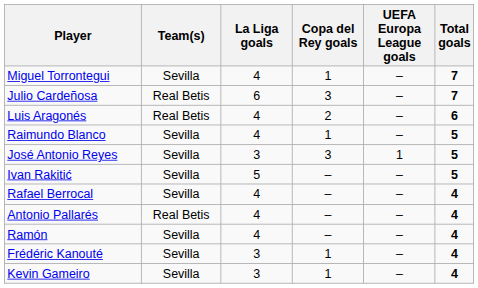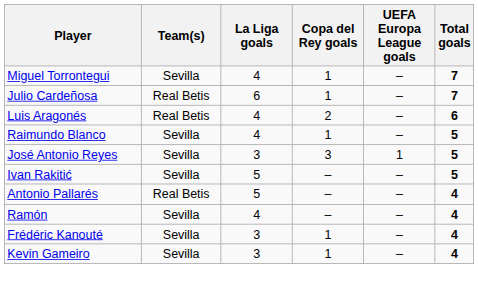 <table class="wikitable sortable" style="font-size:95%; text-align:center">
 <tr>
 <th style="width:160px;">Player</th>
 <th style="width:90px;">Team(s)</th>
 <th style="width:80px;">La Liga goals</th>
 <th style="width:80px;">Copa del Rey goals</th>
 <th style="width:80px;">UEFA Europa League goals</th>
 <th style="width:40px;">Total goals</th>
 </tr>
 <tr>
 <td style="text-align:left;"> <a href='#'>Miguel Torrontegui</a></td>
 <td>Sevilla</td>
 <td>4</td>
 <td>1</td>
 <td>–</td>
 <td><strong>7</strong></td>
 </tr>
 <tr>
 <td style="text-align:left;"> <a href='#'>Julio Cardeñosa</a></td>
 <td>Real Betis</td>
 <td>6</td>
-<td>3</td>
+<td>1</td>
 <td>–</td>
 <td><strong>7</strong></td>
 </tr>
 <tr>
 <td style="text-align:left;"> <a href='#'>Luis Aragonés</a></td>
 <td>Real Betis</td>
 <td>4</td>
 <td>2</td>
 <td>–</td>
 <td><strong>6</strong></td>
 </tr>
 <tr>
 <td style="text-align:left;"> <a href='#'>Raimundo Blanco</a></td>
 <td>Sevilla</td>
 <td>4</td>
 <td>1</td>
 <td>–</td>
 <td><strong>5</strong></td>
 </tr>
 <tr>
 <td style="text-align:left;"> <a href='#'>José Antonio Reyes</a></td>
 <td>Sevilla</td>
 <td>3</td>
 <td>3</td>
 <td>1</td>
 <td><strong>5</strong></td>
 </tr>
 <tr>
 <td style="text-align:left;"> <a href='#'>Ivan Rakitić</a></td>
 <td>Sevilla</td>
 <td>5</td>
 <td>–</td>
 <td>–</td>
 <td><strong>5</strong></td>
 </tr>
 <tr>
-<td style="text-align:left;"> <a href='#'>Rafael Berrocal</a></td>
-<td>Sevilla</td>
-<td>4</td>
-<td>–</td>
-<td>–</td>
-<td><strong>4</strong></td>
-</tr>
-<tr>
 <td style="text-align:left;"> <a href='#'>Antonio Pallarés</a></td>
 <td>Real Betis</td>
-<td>4</td>
+<td>5</td>
 <td>–</td>
 <td>–</td>
 <td><strong>4</strong></td>
 </tr>
 <tr>
 <td style="text-align:left;"> <a href='#'>Ramón</a></td>
 <td>Sevilla</td>
 <td>4</td>
 <td>–</td>
 <td>–</td>
 <td><strong>4</strong></td>
 </tr>
 <tr>
 <td style="text-align:left;"> <a href='#'>Frédéric Kanouté</a></td>
 <td>Sevilla</td>
 <td>3</td>
 <td>1</td>
 <td>–</td>
 <td><strong>4</strong></td>
 </tr>
 <tr>
 <td style="text-align:left;"> <a href='#'>Kevin Gameiro</a></td>
 <td>Sevilla</td>
 <td>3</td>
 <td>1</td>
 <td>–</td>
 <td><strong>4</strong></td>
 </tr>
 </table>
